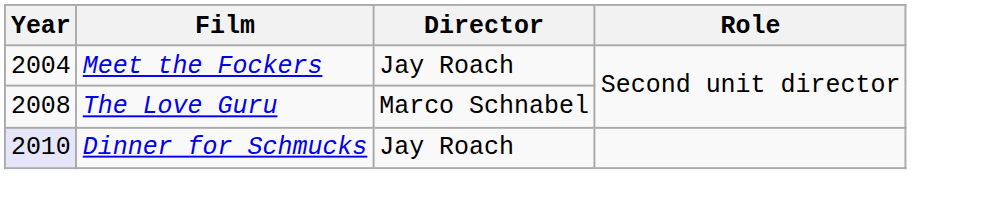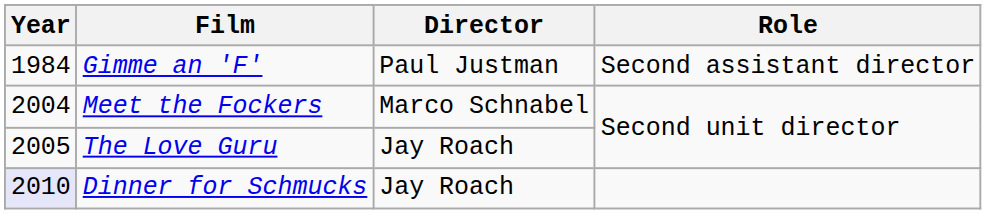 <table class="wikitable">
 <tr>
 <th>Year</th>
 <th>Film</th>
 <th>Director</th>
 <th>Role</th>
 </tr>
 <tr>
+<td>1984</td>
+<td><em><a href='#'>Gimme an 'F'</a></em></td>
+<td>Paul Justman</td>
+<td>Second assistant director</td>
+</tr>
+<tr>
 <td>2004</td>
 <td><em><a href='#'>Meet the Fockers</a></em></td>
-<td>Jay Roach</td>
+<td>Marco Schnabel</td>
 <td rowspan=2>Second unit director</td>
 </tr>
 <tr>
-<td>2008</td>
+<td>2005</td>
 <td><em><a href='#'>The Love Guru</a></em></td>
-<td>Marco Schnabel</td>
+<td>Jay Roach</td>
 </tr>
 <tr>
 <td style="background: lavender;">2010</td>
 <td><em><a href='#'>Dinner for Schmucks</a></em></td>
 <td>Jay Roach</td>
 <td></td>
 </tr>
 </table>
